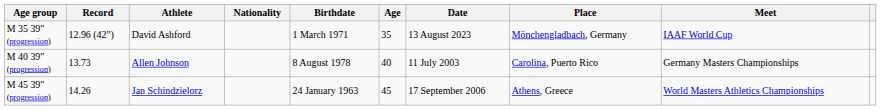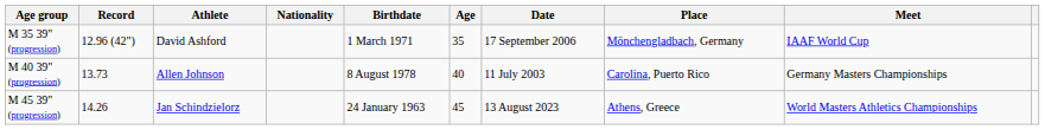 <table class="wikitable" style="font-size:90%; width: 100%;">
 <tr>
 <th>Age group</th>
 <th>Record</th>
 <th>Athlete</th>
 <th>Nationality</th>
 <th>Birthdate</th>
 <th>Age</th>
 <th>Date</th>
 <th>Place</th>
 <th>Meet</th>
 <th></th>
 </tr>
 <tr>
 <td>M 35 39" <br><small>(<a href='#'>progression</a>)</small></td>
 <td>12.96 (42") </td>
 <td>David Ashford</td>
 <td></td>
 <td>1 March 1971</td>
 <td>35</td>
-<td>13 August 2023</td>
+<td>17 September 2006</td>
 <td><a href='#'>Mönchengladbach</a>, Germany</td>
 <td><a href='#'>IAAF World Cup</a></td>
 <td></td>
 </tr>
 <tr>
 <td>M 40 39"  <br><small>(<a href='#'>progression</a>)</small></td>
 <td>13.73 </td>
 <td><a href='#'>Allen Johnson</a></td>
 <td></td>
 <td>8 August 1978</td>
 <td>40</td>
 <td>11 July 2003</td>
 <td><a href='#'>Carolina</a>, Puerto Rico</td>
 <td>Germany Masters Championships</td>
 </tr>
 <tr>
 <td>M 45 39" <br><small>(<a href='#'>progression</a>)</small></td>
 <td>14.26 </td>
 <td><a href='#'>Jan Schindzielorz</a></td>
 <td></td>
 <td>24 January 1963</td>
 <td>45</td>
-<td>17 September 2006</td>
+<td>13 August 2023</td>
 <td><a href='#'>Athens</a>, Greece</td>
 <td><a href='#'>World Masters Athletics Championships</a></td>
 <td></td>
 </tr>
 </table>
